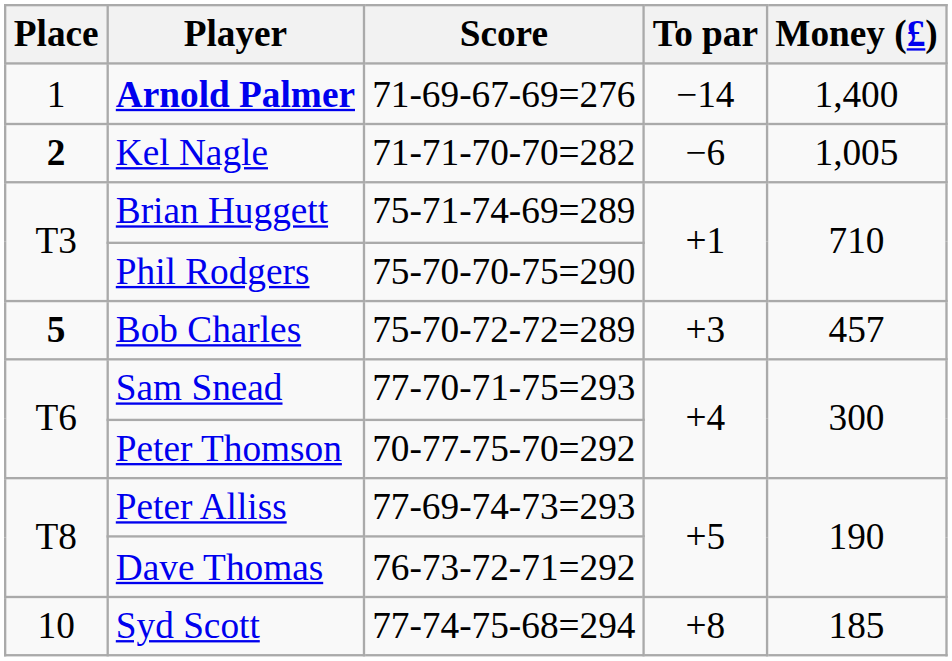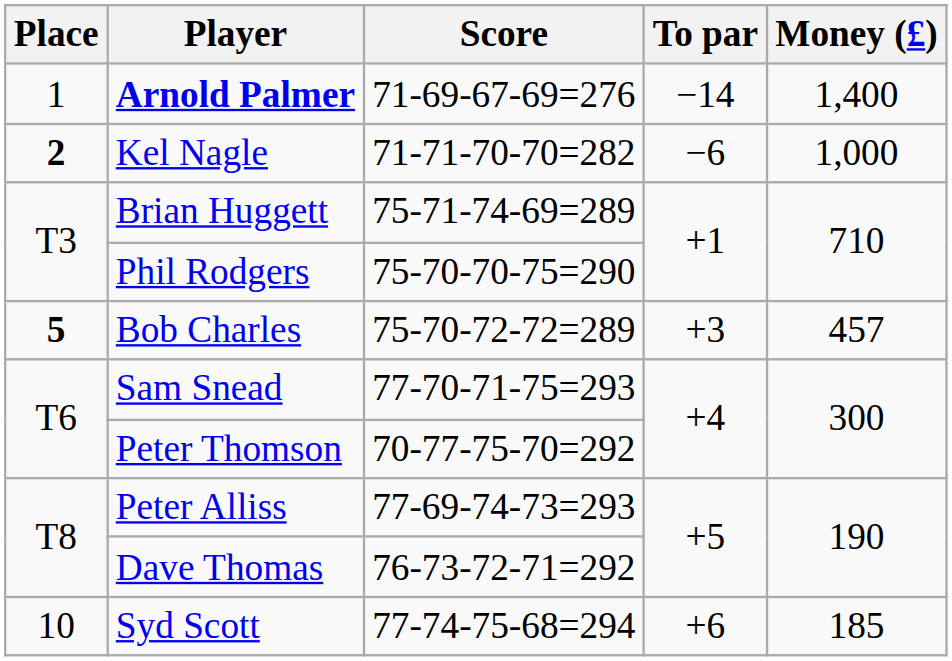 <table class="wikitable">
 <tr>
 <th>Place</th>
 <th>Player</th>
 <th>Score</th>
 <th>To par</th>
 <th>Money (<a href='#'>£</a>)</th>
 </tr>
 <tr>
 <td align="center">1</td>
 <td> <strong><a href='#'>Arnold Palmer</a></strong></td>
 <td>71-69-67-69=276</td>
 <td align="center">−14</td>
 <td align="center">1,400</td>
 </tr>
 <tr>
 <td align="center"><strong>2</strong></td>
 <td> <a href='#'>Kel Nagle</a></td>
 <td>71-71-70-70=282</td>
 <td align="center">−6</td>
-<td align="center">1,005</td>
+<td align="center">1,000</td>
 </tr>
 <tr>
 <td rowspan=2 align="center">T3</td>
 <td> <a href='#'>Brian Huggett</a></td>
 <td>75-71-74-69=289</td>
 <td rowspan=2 align="center">+1</td>
 <td rowspan=2 align="center">710</td>
 </tr>
 <tr>
 <td> <a href='#'>Phil Rodgers</a></td>
 <td>75-70-70-75=290</td>
 </tr>
 <tr>
 <td align="center"><strong>5</strong></td>
 <td> <a href='#'>Bob Charles</a></td>
 <td>75-70-72-72=289</td>
 <td align="center">+3</td>
 <td align="center">457</td>
 </tr>
 <tr>
 <td rowspan=2 align="center">T6</td>
 <td> <a href='#'>Sam Snead</a></td>
 <td>77-70-71-75=293</td>
 <td rowspan=2 align="center">+4</td>
 <td rowspan=2 align="center">300</td>
 </tr>
 <tr>
 <td> <a href='#'>Peter Thomson</a></td>
 <td>70-77-75-70=292</td>
 </tr>
 <tr>
 <td rowspan=2 align="center">T8</td>
 <td> <a href='#'>Peter Alliss</a></td>
 <td>77-69-74-73=293</td>
 <td rowspan=2 align="center">+5</td>
 <td rowspan=2 align="center">190</td>
 </tr>
 <tr>
 <td> <a href='#'>Dave Thomas</a></td>
 <td>76-73-72-71=292</td>
 </tr>
 <tr>
 <td align="center">10</td>
 <td> <a href='#'>Syd Scott</a></td>
 <td>77-74-75-68=294</td>
-<td align="center">+8</td>
+<td align="center">+6</td>
 <td align="center">185</td>
 </tr>
 </table>
